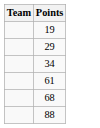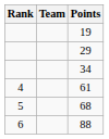 <table class="wikitable sortable" style=" text-align:center; font-size:95%;">
 <tr>
+<th>Rank</th>
 <th>Team</th>
 <th>Points</th>
 </tr>
 <tr>
+<td></td>
 <td align="left"></td>
 <td>19</td>
 </tr>
 <tr>
+<td></td>
 <td align="left"></td>
 <td>29</td>
 </tr>
 <tr>
+<td></td>
 <td align="left"></td>
 <td>34</td>
 </tr>
 <tr>
+<td>4</td>
 <td align="left"></td>
 <td>61</td>
 </tr>
 <tr>
+<td>5</td>
 <td align="left"></td>
 <td>68</td>
 </tr>
 <tr>
+<td>6</td>
 <td align="left"></td>
 <td>88</td>
 </tr>
 </table>
